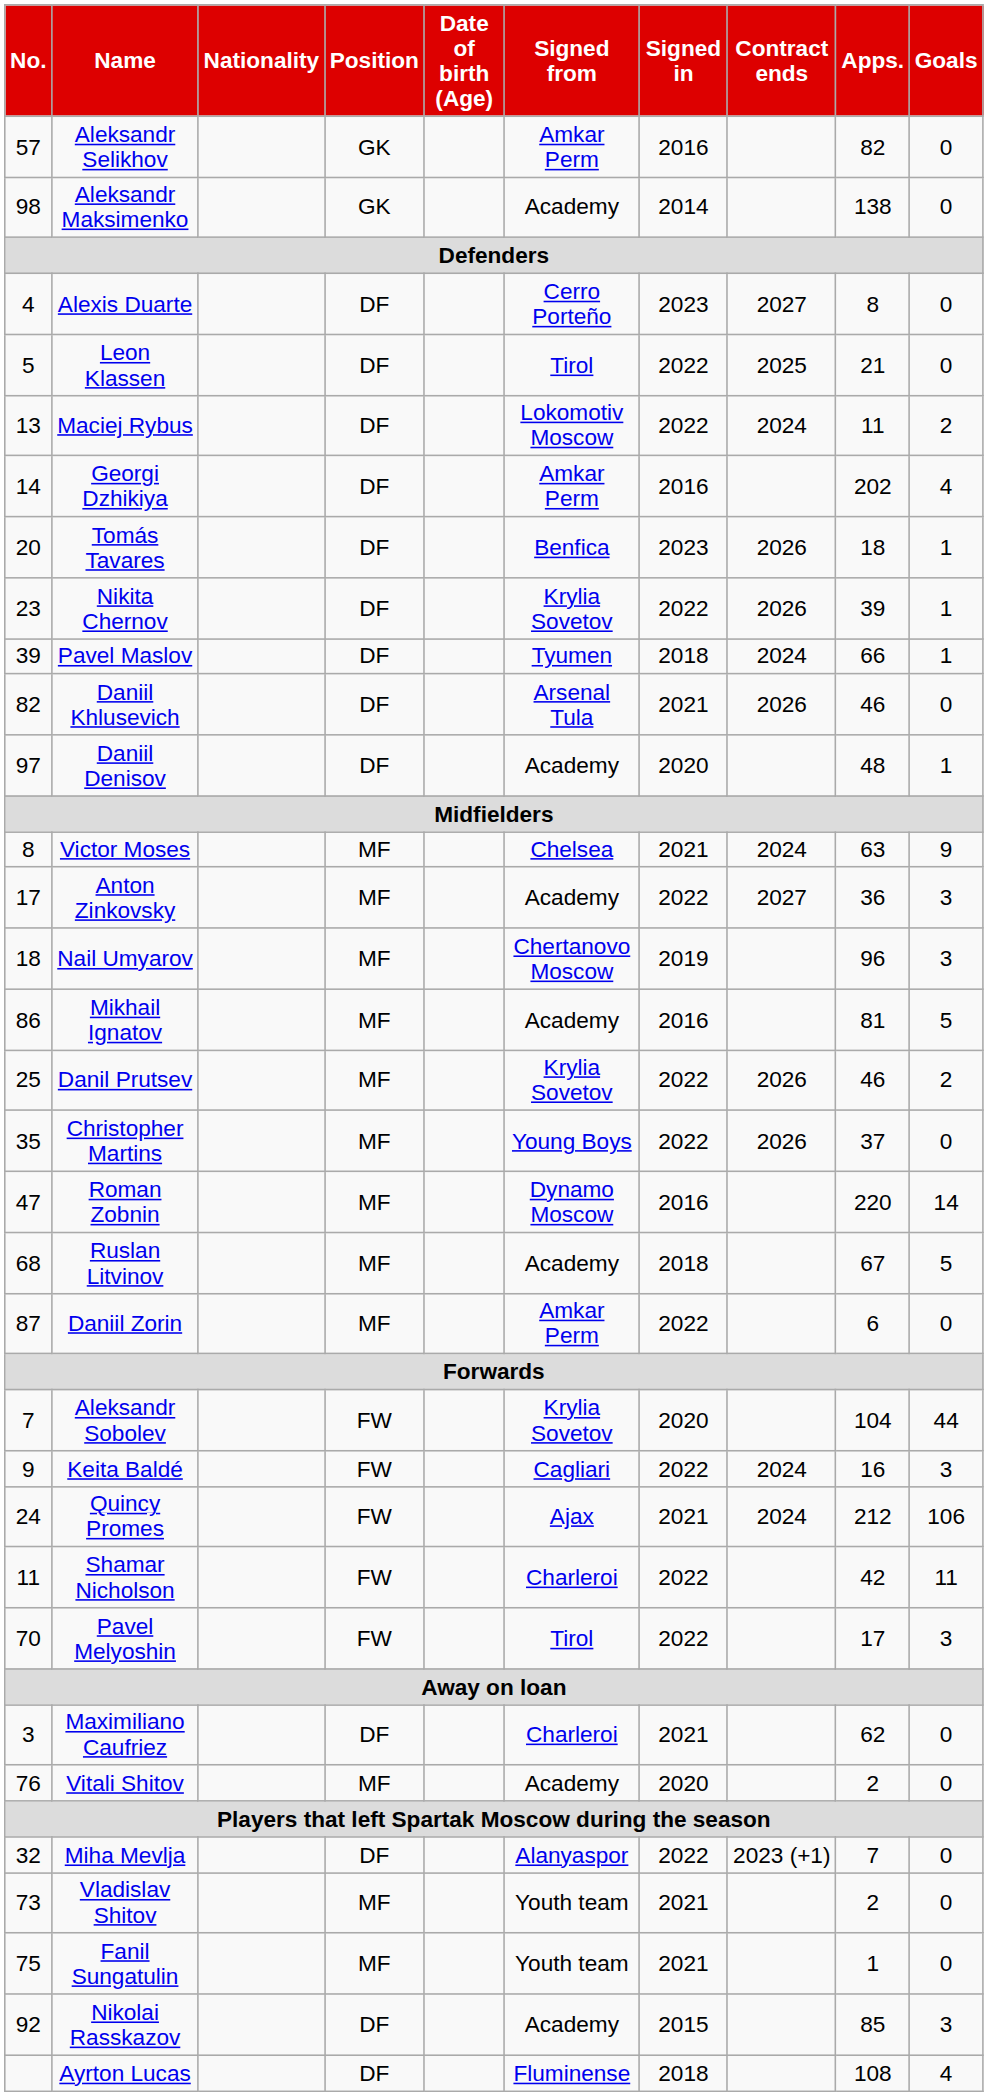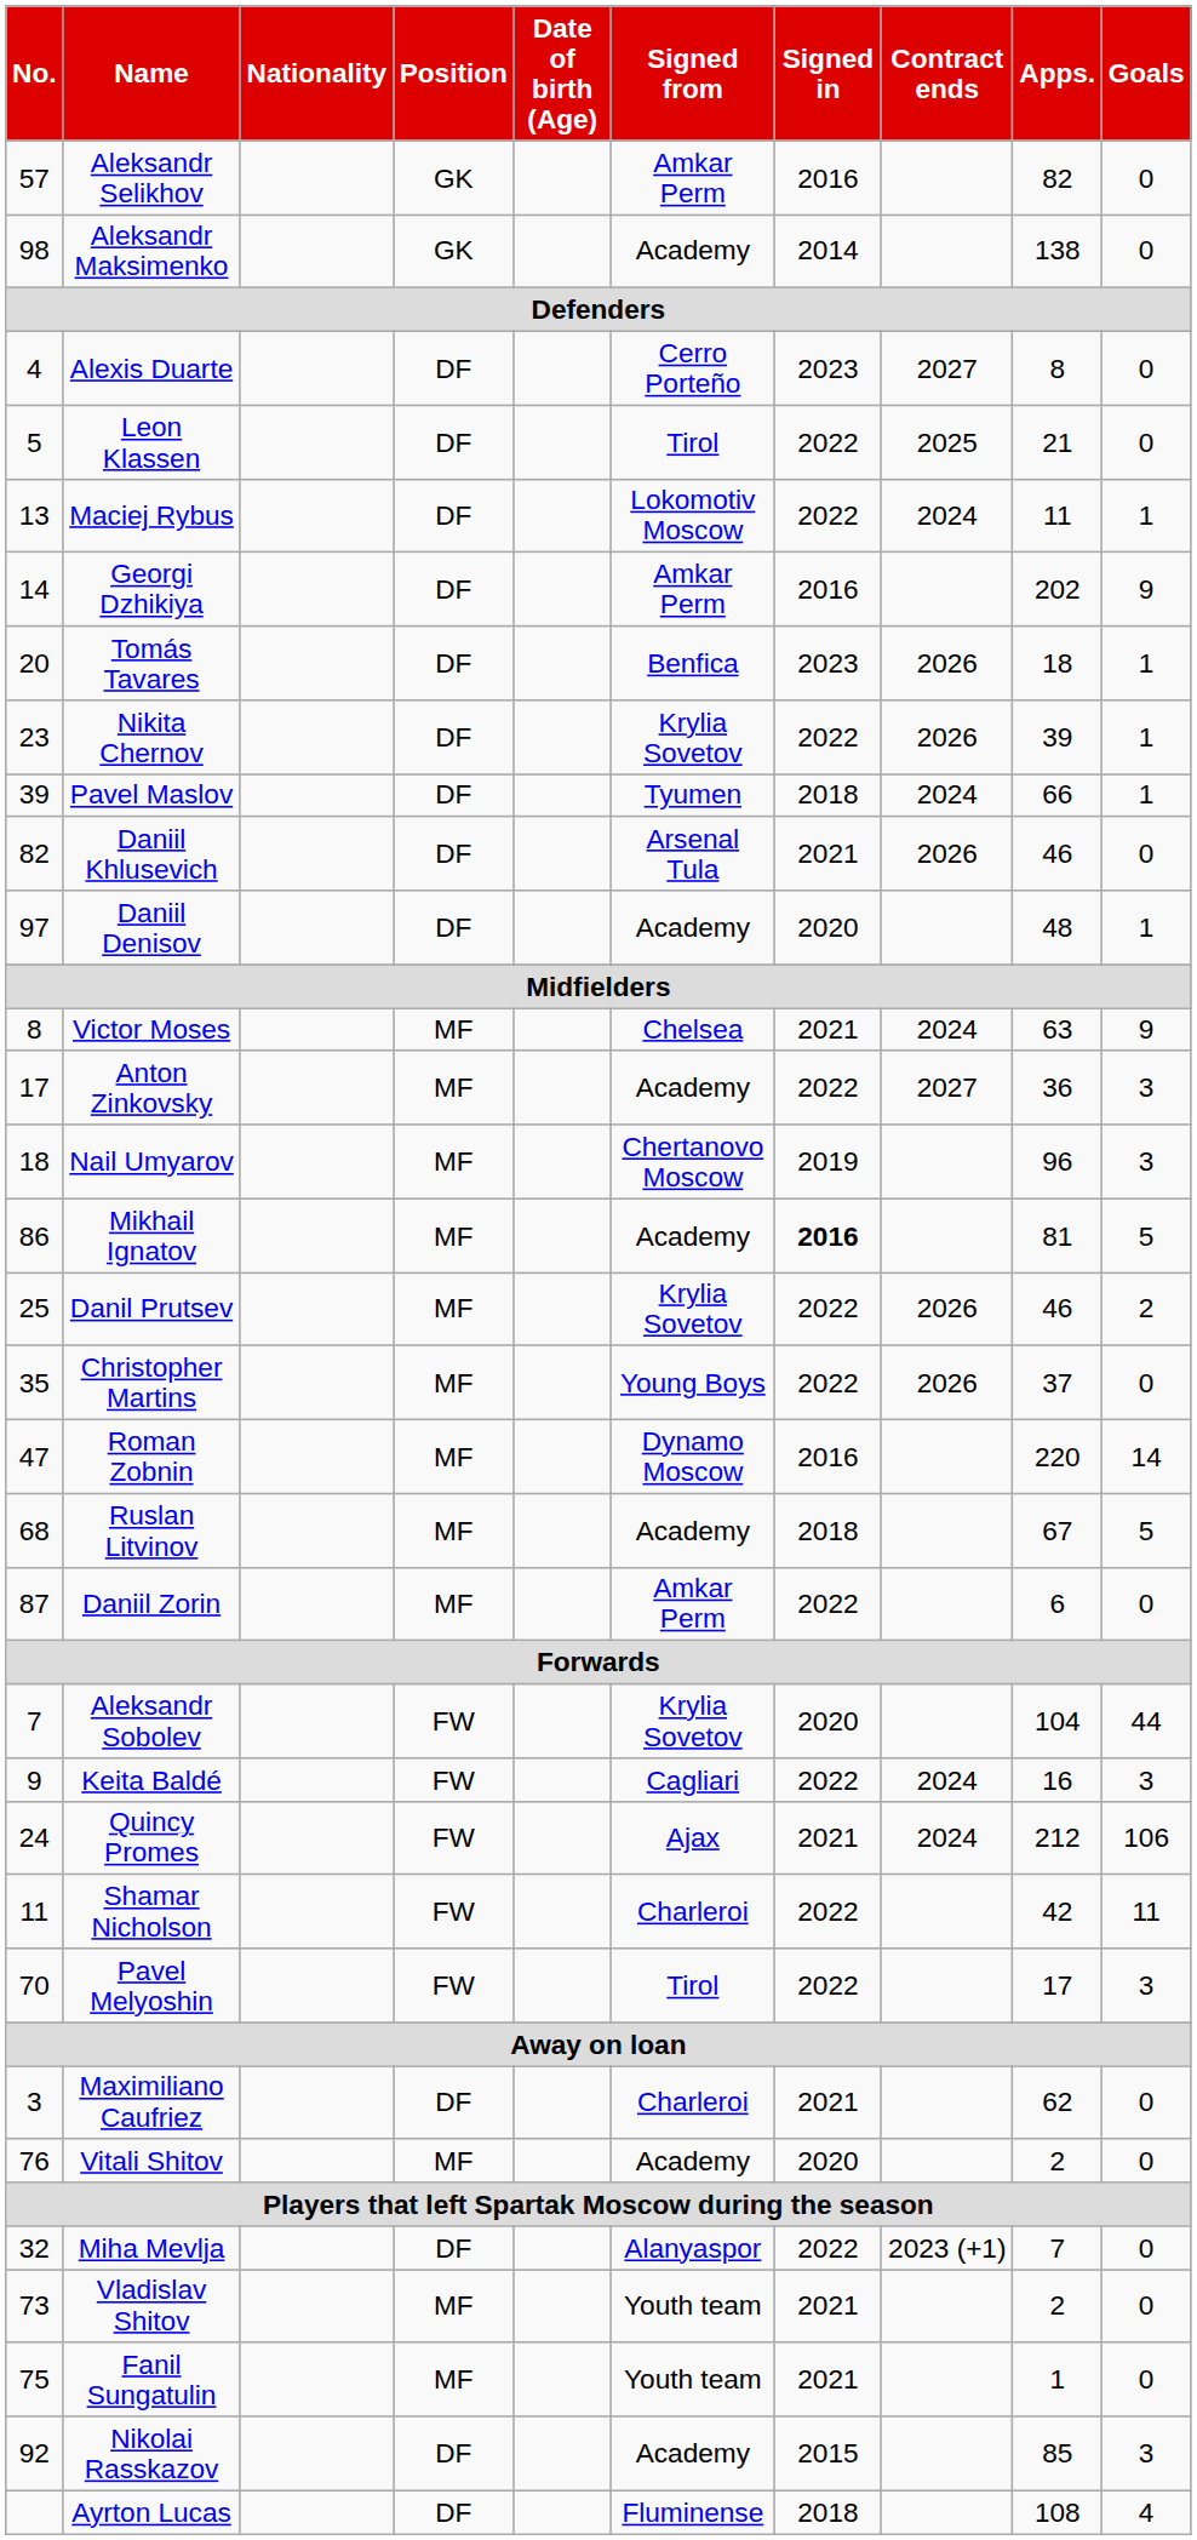 <table class="wikitable"  style="text-align:center; font-size:90%; width:100%;">
 <tr>
 <th style="background:#DD0000; color:white; text-align:center;">No.</th>
 <th style="background:#DD0000; color:white; text-align:center;">Name</th>
 <th style="background:#DD0000; color:white; text-align:center;">Nationality</th>
 <th style="background:#DD0000; color:white; text-align:center;">Position</th>
 <th style="background:#DD0000; color:white; text-align:center;">Date of birth (Age)</th>
 <th style="background:#DD0000; color:white; text-align:center;">Signed from</th>
 <th style="background:#DD0000; color:white; text-align:center;">Signed in</th>
 <th style="background:#DD0000; color:white; text-align:center;">Contract ends</th>
 <th style="background:#DD0000; color:white; text-align:center;">Apps.</th>
 <th style="background:#DD0000; color:white; text-align:center;">Goals</th>
 </tr>
 <tr>
 <td>57</td>
 <td><a href='#'>Aleksandr Selikhov</a></td>
 <td></td>
 <td>GK</td>
 <td></td>
 <td><a href='#'>Amkar Perm</a></td>
 <td>2016</td>
 <td></td>
 <td>82</td>
 <td>0</td>
 </tr>
 <tr>
 <td>98</td>
 <td><a href='#'>Aleksandr Maksimenko</a></td>
 <td></td>
 <td>GK</td>
 <td></td>
 <td>Academy</td>
 <td>2014</td>
 <td></td>
 <td>138</td>
 <td>0</td>
 </tr>
 <tr>
 <th colspan="11"  style="background:#dcdcdc; text-align:center;">Defenders</th>
 </tr>
 <tr>
 <td>4</td>
 <td><a href='#'>Alexis Duarte</a></td>
 <td></td>
 <td>DF</td>
 <td></td>
 <td><a href='#'>Cerro Porteño</a></td>
 <td>2023</td>
 <td>2027</td>
 <td>8</td>
 <td>0</td>
 </tr>
 <tr>
 <td>5</td>
 <td><a href='#'>Leon Klassen</a></td>
 <td></td>
 <td>DF</td>
 <td></td>
 <td><a href='#'>Tirol</a></td>
 <td>2022</td>
 <td>2025</td>
 <td>21</td>
 <td>0</td>
 </tr>
 <tr>
 <td>13</td>
 <td><a href='#'>Maciej Rybus</a></td>
 <td></td>
 <td>DF</td>
 <td></td>
 <td><a href='#'>Lokomotiv Moscow</a></td>
 <td>2022</td>
 <td>2024</td>
 <td>11</td>
-<td>2</td>
+<td>1</td>
 </tr>
 <tr>
 <td>14</td>
 <td><a href='#'>Georgi Dzhikiya</a></td>
 <td></td>
 <td>DF</td>
 <td></td>
 <td><a href='#'>Amkar Perm</a></td>
 <td>2016</td>
 <td></td>
 <td>202</td>
-<td>4</td>
+<td>9</td>
 </tr>
 <tr>
 <td>20</td>
 <td><a href='#'>Tomás Tavares</a></td>
 <td></td>
 <td>DF</td>
 <td></td>
 <td><a href='#'>Benfica</a></td>
 <td>2023</td>
 <td>2026</td>
 <td>18</td>
 <td>1</td>
 </tr>
 <tr>
 <td>23</td>
 <td><a href='#'>Nikita Chernov</a></td>
 <td></td>
 <td>DF</td>
 <td></td>
 <td><a href='#'>Krylia Sovetov</a></td>
 <td>2022</td>
 <td>2026</td>
 <td>39</td>
 <td>1</td>
 </tr>
 <tr>
 <td>39</td>
 <td><a href='#'>Pavel Maslov</a></td>
 <td></td>
 <td>DF</td>
 <td></td>
 <td><a href='#'>Tyumen</a></td>
 <td>2018</td>
 <td>2024</td>
 <td>66</td>
 <td>1</td>
 </tr>
 <tr>
 <td>82</td>
 <td><a href='#'>Daniil Khlusevich</a></td>
 <td></td>
 <td>DF</td>
 <td></td>
 <td><a href='#'>Arsenal Tula</a></td>
 <td>2021</td>
 <td>2026</td>
 <td>46</td>
 <td>0</td>
 </tr>
 <tr>
 <td>97</td>
 <td><a href='#'>Daniil Denisov</a></td>
 <td></td>
 <td>DF</td>
 <td></td>
 <td>Academy</td>
 <td>2020</td>
 <td></td>
 <td>48</td>
 <td>1</td>
 </tr>
 <tr>
 <th colspan="11"  style="background:#dcdcdc; text-align:center;">Midfielders</th>
 </tr>
 <tr>
 <td>8</td>
 <td><a href='#'>Victor Moses</a></td>
 <td></td>
 <td>MF</td>
 <td></td>
 <td><a href='#'>Chelsea</a></td>
 <td>2021</td>
 <td>2024</td>
 <td>63</td>
 <td>9</td>
 </tr>
 <tr>
 <td>17</td>
 <td><a href='#'>Anton Zinkovsky</a></td>
 <td></td>
 <td>MF</td>
 <td></td>
 <td>Academy</td>
 <td>2022</td>
 <td>2027</td>
 <td>36</td>
 <td>3</td>
 </tr>
 <tr>
 <td>18</td>
 <td><a href='#'>Nail Umyarov</a></td>
 <td></td>
 <td>MF</td>
 <td></td>
 <td><a href='#'>Chertanovo Moscow</a></td>
 <td>2019</td>
 <td></td>
 <td>96</td>
 <td>3</td>
 </tr>
 <tr>
 <td>86</td>
 <td><a href='#'>Mikhail Ignatov</a></td>
 <td></td>
 <td>MF</td>
 <td></td>
 <td>Academy</td>
-<td>2016</td>
+<td><strong>2016</strong></td>
 <td></td>
 <td>81</td>
 <td>5</td>
 </tr>
 <tr>
 <td>25</td>
 <td><a href='#'>Danil Prutsev</a></td>
 <td></td>
 <td>MF</td>
 <td></td>
 <td><a href='#'>Krylia Sovetov</a></td>
 <td>2022</td>
 <td>2026</td>
 <td>46</td>
 <td>2</td>
 </tr>
 <tr>
 <td>35</td>
 <td><a href='#'>Christopher Martins</a></td>
 <td></td>
 <td>MF</td>
 <td></td>
 <td><a href='#'>Young Boys</a></td>
 <td>2022</td>
 <td>2026</td>
 <td>37</td>
 <td>0</td>
 </tr>
 <tr>
 <td>47</td>
 <td><a href='#'>Roman Zobnin</a></td>
 <td></td>
 <td>MF</td>
 <td></td>
 <td><a href='#'>Dynamo Moscow</a></td>
 <td>2016</td>
 <td></td>
 <td>220</td>
 <td>14</td>
 </tr>
 <tr>
 <td>68</td>
 <td><a href='#'>Ruslan Litvinov</a></td>
 <td></td>
 <td>MF</td>
 <td></td>
 <td>Academy</td>
 <td>2018</td>
 <td></td>
 <td>67</td>
 <td>5</td>
 </tr>
 <tr>
 <td>87</td>
 <td><a href='#'>Daniil Zorin</a></td>
 <td></td>
 <td>MF</td>
 <td></td>
 <td><a href='#'>Amkar Perm</a></td>
 <td>2022</td>
 <td></td>
 <td>6</td>
 <td>0</td>
 </tr>
 <tr>
 <th colspan="11"  style="background:#dcdcdc; text-align:center;">Forwards</th>
 </tr>
 <tr>
 <td>7</td>
 <td><a href='#'>Aleksandr Sobolev</a></td>
 <td></td>
 <td>FW</td>
 <td></td>
 <td><a href='#'>Krylia Sovetov</a></td>
 <td>2020</td>
 <td></td>
 <td>104</td>
 <td>44</td>
 </tr>
 <tr>
 <td>9</td>
 <td><a href='#'>Keita Baldé</a></td>
 <td></td>
 <td>FW</td>
 <td></td>
 <td><a href='#'>Cagliari</a></td>
 <td>2022</td>
 <td>2024</td>
 <td>16</td>
 <td>3</td>
 </tr>
 <tr>
 <td>24</td>
 <td><a href='#'>Quincy Promes</a></td>
 <td></td>
 <td>FW</td>
 <td></td>
 <td><a href='#'>Ajax</a></td>
 <td>2021</td>
 <td>2024</td>
 <td>212</td>
 <td>106</td>
 </tr>
 <tr>
 <td>11</td>
 <td><a href='#'>Shamar Nicholson</a></td>
 <td></td>
 <td>FW</td>
 <td></td>
 <td><a href='#'>Charleroi</a></td>
 <td>2022</td>
 <td></td>
 <td>42</td>
 <td>11</td>
 </tr>
 <tr>
 <td>70</td>
 <td><a href='#'>Pavel Melyoshin</a></td>
 <td></td>
 <td>FW</td>
 <td></td>
 <td><a href='#'>Tirol</a></td>
 <td>2022</td>
 <td></td>
 <td>17</td>
 <td>3</td>
 </tr>
 <tr>
 <th colspan="11"  style="background:#dcdcdc; text-align:center;">Away on loan</th>
 </tr>
 <tr>
 <td>3</td>
 <td><a href='#'>Maximiliano Caufriez</a></td>
 <td></td>
 <td>DF</td>
 <td></td>
 <td><a href='#'>Charleroi</a></td>
 <td>2021</td>
 <td></td>
 <td>62</td>
 <td>0</td>
 </tr>
 <tr>
 <td>76</td>
 <td><a href='#'>Vitali Shitov</a></td>
 <td></td>
 <td>MF</td>
 <td></td>
 <td>Academy</td>
 <td>2020</td>
 <td></td>
 <td>2</td>
 <td>0</td>
 </tr>
 <tr>
 <th colspan="11"  style="background:#dcdcdc; text-align:center;">Players that left Spartak Moscow during the season</th>
 </tr>
 <tr>
 <td>32</td>
 <td><a href='#'>Miha Mevlja</a></td>
 <td></td>
 <td>DF</td>
 <td></td>
 <td><a href='#'>Alanyaspor</a></td>
 <td>2022</td>
 <td>2023 (+1) </td>
 <td>7</td>
 <td>0</td>
 </tr>
 <tr>
 <td>73</td>
 <td><a href='#'>Vladislav Shitov</a></td>
 <td></td>
 <td>MF</td>
 <td></td>
 <td>Youth team</td>
 <td>2021</td>
 <td></td>
 <td>2</td>
 <td>0</td>
 </tr>
 <tr>
 <td>75</td>
 <td><a href='#'>Fanil Sungatulin</a></td>
 <td></td>
 <td>MF</td>
 <td></td>
 <td>Youth team</td>
 <td>2021</td>
 <td></td>
 <td>1</td>
 <td>0</td>
 </tr>
 <tr>
 <td>92</td>
 <td><a href='#'>Nikolai Rasskazov</a></td>
 <td></td>
 <td>DF</td>
 <td></td>
 <td>Academy</td>
 <td>2015</td>
 <td></td>
 <td>85</td>
 <td>3</td>
 </tr>
 <tr>
 <td></td>
 <td><a href='#'>Ayrton Lucas</a></td>
 <td></td>
 <td>DF</td>
 <td></td>
 <td><a href='#'>Fluminense</a></td>
 <td>2018</td>
 <td></td>
 <td>108</td>
 <td>4</td>
 </tr>
 </table>
